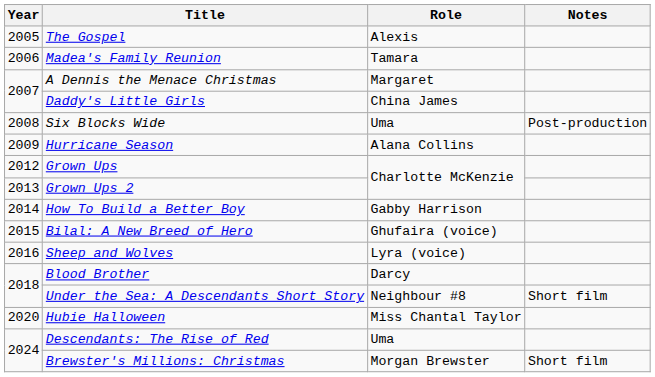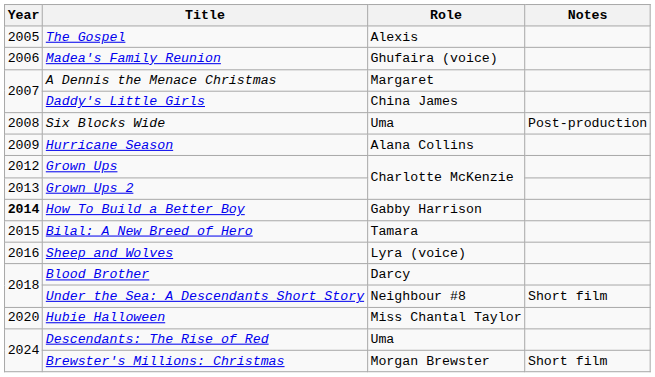 <table class="wikitable sortable">
 <tr>
 <th>Year</th>
 <th>Title</th>
 <th>Role</th>
 <th class="unsortable">Notes</th>
 </tr>
 <tr>
 <td>2005</td>
 <td><em><a href='#'>The Gospel</a></em></td>
 <td>Alexis</td>
 <td></td>
 </tr>
 <tr>
 <td>2006</td>
 <td><em><a href='#'>Madea's Family Reunion</a></em></td>
-<td>Tamara</td>
+<td>Ghufaira (voice)</td>
 <td></td>
 </tr>
 <tr>
 <td rowspan="2">2007</td>
 <td><em>A Dennis the Menace Christmas</em></td>
 <td>Margaret</td>
 <td></td>
 </tr>
 <tr>
 <td><em><a href='#'>Daddy's Little Girls</a></em></td>
 <td>China James</td>
 <td></td>
 </tr>
 <tr>
 <td>2008</td>
 <td><em>Six Blocks Wide</em></td>
 <td>Uma</td>
 <td>Post-production</td>
 </tr>
 <tr>
 <td>2009</td>
 <td><em><a href='#'>Hurricane Season</a></em></td>
 <td>Alana Collins</td>
 <td></td>
 </tr>
 <tr>
 <td>2012</td>
 <td><em><a href='#'>Grown Ups</a></em></td>
 <td rowspan=2>Charlotte McKenzie</td>
 <td></td>
 </tr>
 <tr>
 <td>2013</td>
 <td><em><a href='#'>Grown Ups 2</a></em></td>
 <td></td>
 </tr>
 <tr>
-<td>2014</td>
+<td><strong>2014</strong></td>
 <td><em><a href='#'>How To Build a Better Boy</a></em></td>
 <td>Gabby Harrison</td>
 <td></td>
 </tr>
 <tr>
 <td>2015</td>
 <td><em><a href='#'>Bilal: A New Breed of Hero</a></em></td>
-<td>Ghufaira (voice)</td>
+<td>Tamara</td>
 <td></td>
 </tr>
 <tr>
 <td>2016</td>
 <td><em><a href='#'>Sheep and Wolves</a></em></td>
 <td>Lyra (voice)</td>
 <td></td>
 </tr>
 <tr>
 <td rowspan="2">2018</td>
 <td><em><a href='#'>Blood Brother</a></em></td>
 <td>Darcy</td>
 <td></td>
 </tr>
 <tr>
 <td><em><a href='#'>Under the Sea: A Descendants Short Story</a></em></td>
 <td>Neighbour #8</td>
 <td>Short film</td>
 </tr>
 <tr>
 <td>2020</td>
 <td><em><a href='#'>Hubie Halloween</a></em></td>
 <td>Miss Chantal Taylor</td>
 <td></td>
 </tr>
 <tr>
 <td rowspan="2">2024</td>
 <td><em><a href='#'>Descendants: The Rise of Red</a></em></td>
 <td>Uma</td>
 <td></td>
 </tr>
 <tr>
 <td><em><a href='#'>Brewster's Millions: Christmas</a></em></td>
 <td>Morgan Brewster</td>
 <td>Short film</td>
 </tr>
 </table>
